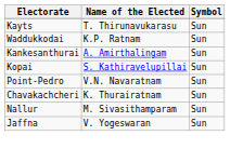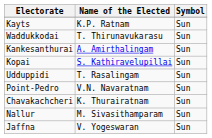 <table class="wikitable" border="1">
 <tr>
 <th>Electorate</th>
 <th>Name of the Elected</th>
 <th>Symbol</th>
 </tr>
 <tr>
 </tr>
 <tr>
 <td>Kayts</td>
-<td>T. Thirunavukarasu</td>
+<td>K.P. Ratnam</td>
 <td>Sun</td>
 </tr>
 <tr>
 <td>Waddukkodai</td>
-<td>K.P. Ratnam</td>
+<td>T. Thirunavukarasu</td>
 <td>Sun</td>
 </tr>
 <tr>
 <td>Kankesanthurai</td>
 <td><a href='#'>A. Amirthalingam</a></td>
 <td>Sun</td>
 </tr>
 <tr>
 <td>Kopai</td>
 <td><a href='#'>S. Kathiravelupillai</a></td>
+<td>Sun</td>
+</tr>
+<tr>
+<td>Udduppidi</td>
+<td>T. Rasalingam</td>
 <td>Sun</td>
 </tr>
 <tr>
 <td>Point-Pedro</td>
 <td>V.N. Navaratnam</td>
 <td>Sun</td>
 </tr>
 <tr>
 <td>Chavakachcheri</td>
 <td>K. Thurairatnam</td>
 <td>Sun</td>
 </tr>
 <tr>
 <td>Nallur</td>
 <td>M. Sivasithamparam</td>
 <td>Sun</td>
 </tr>
 <tr>
 <td>Jaffna</td>
 <td>V. Yogeswaran</td>
 <td>Sun</td>
 </tr>
 </table>
